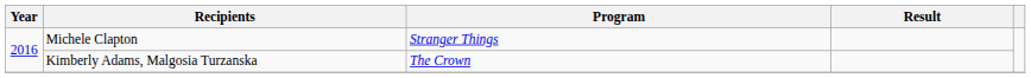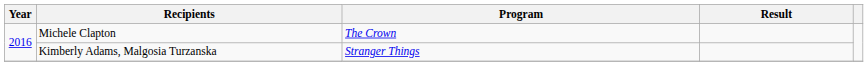 <table class="wikitable plainrowheaders" style="font-size: 90%" width=85%>
 <tr>
 <th scope="col" style="width:2%;">Year</th>
 <th scope="col" style="width:30%;">Recipients</th>
 <th scope="col" style="width:35%;">Program</th>
 <th scope="col" style="width:15%;">Result</th>
 <th scope="col" class="unsortable" style="width:1%;"></th>
 </tr>
 <tr>
 <td rowspan="2" style="text-align:center;"><a href='#'>2016</a></td>
 <td>Michele Clapton</td>
-<td><em><a href='#'>Stranger Things</a></em></td>
+<td><em><a href='#'>The Crown</a></em></td>
 <td></td>
 <td rowspan="2" style="text-align:center;"></td>
 </tr>
 <tr>
 <td>Kimberly Adams, Malgosia Turzanska</td>
-<td><em><a href='#'>The Crown</a></em></td>
+<td><em><a href='#'>Stranger Things</a></em></td>
 <td></td>
 </tr>
 <tr>
 </tr>
 </table>
